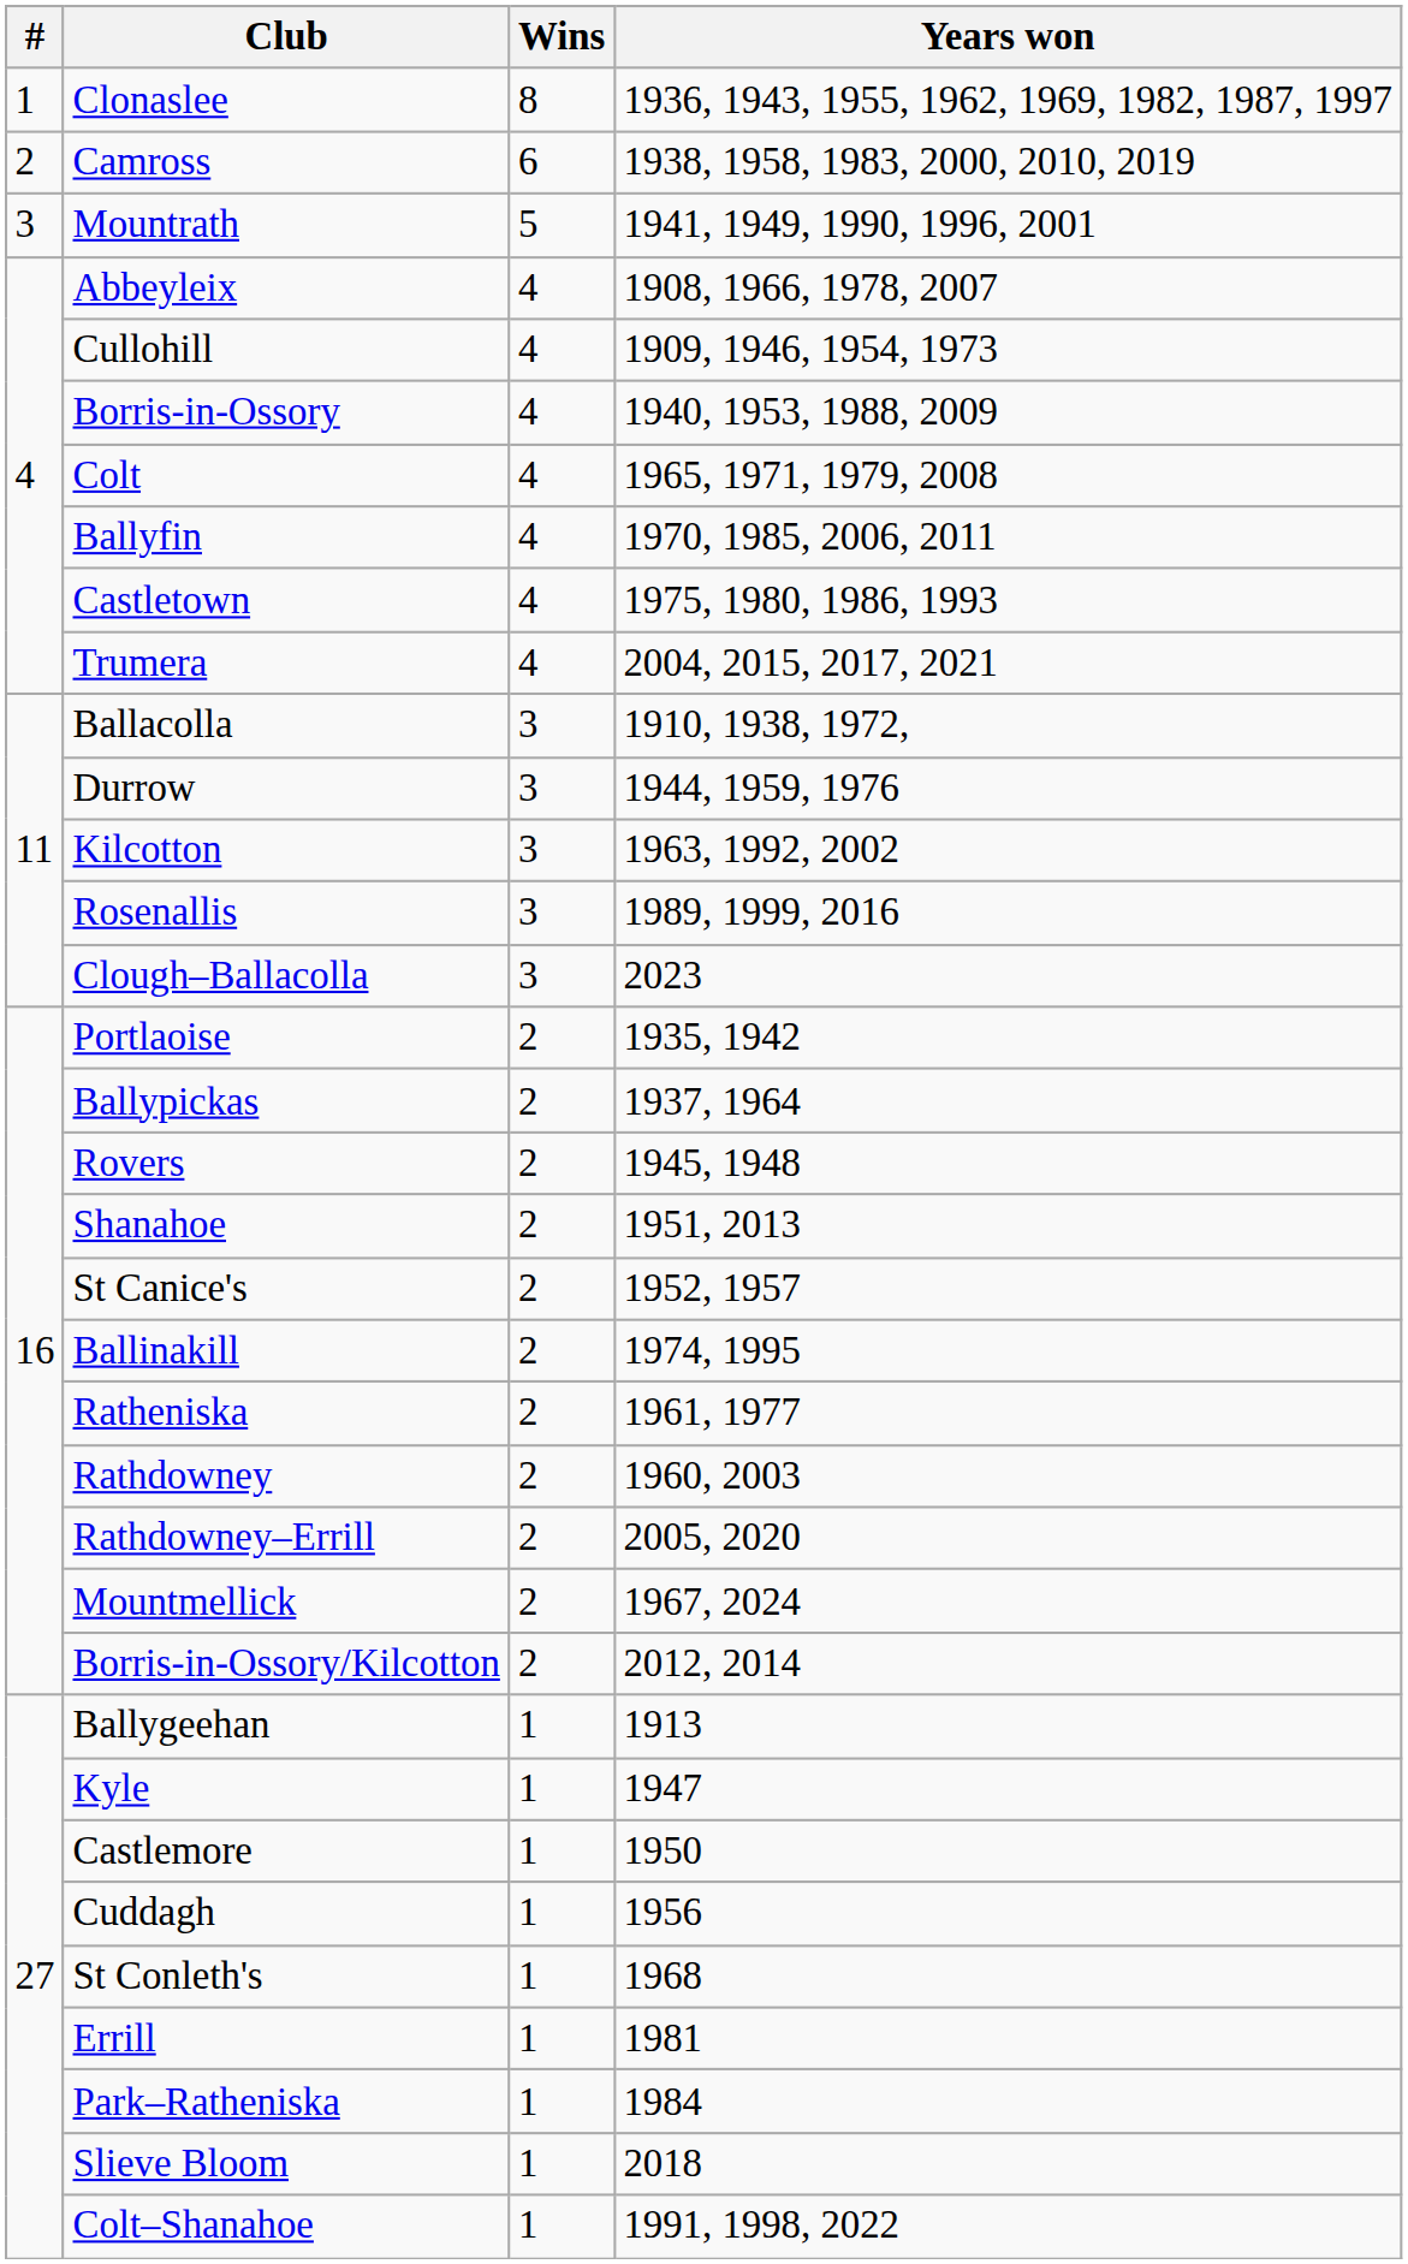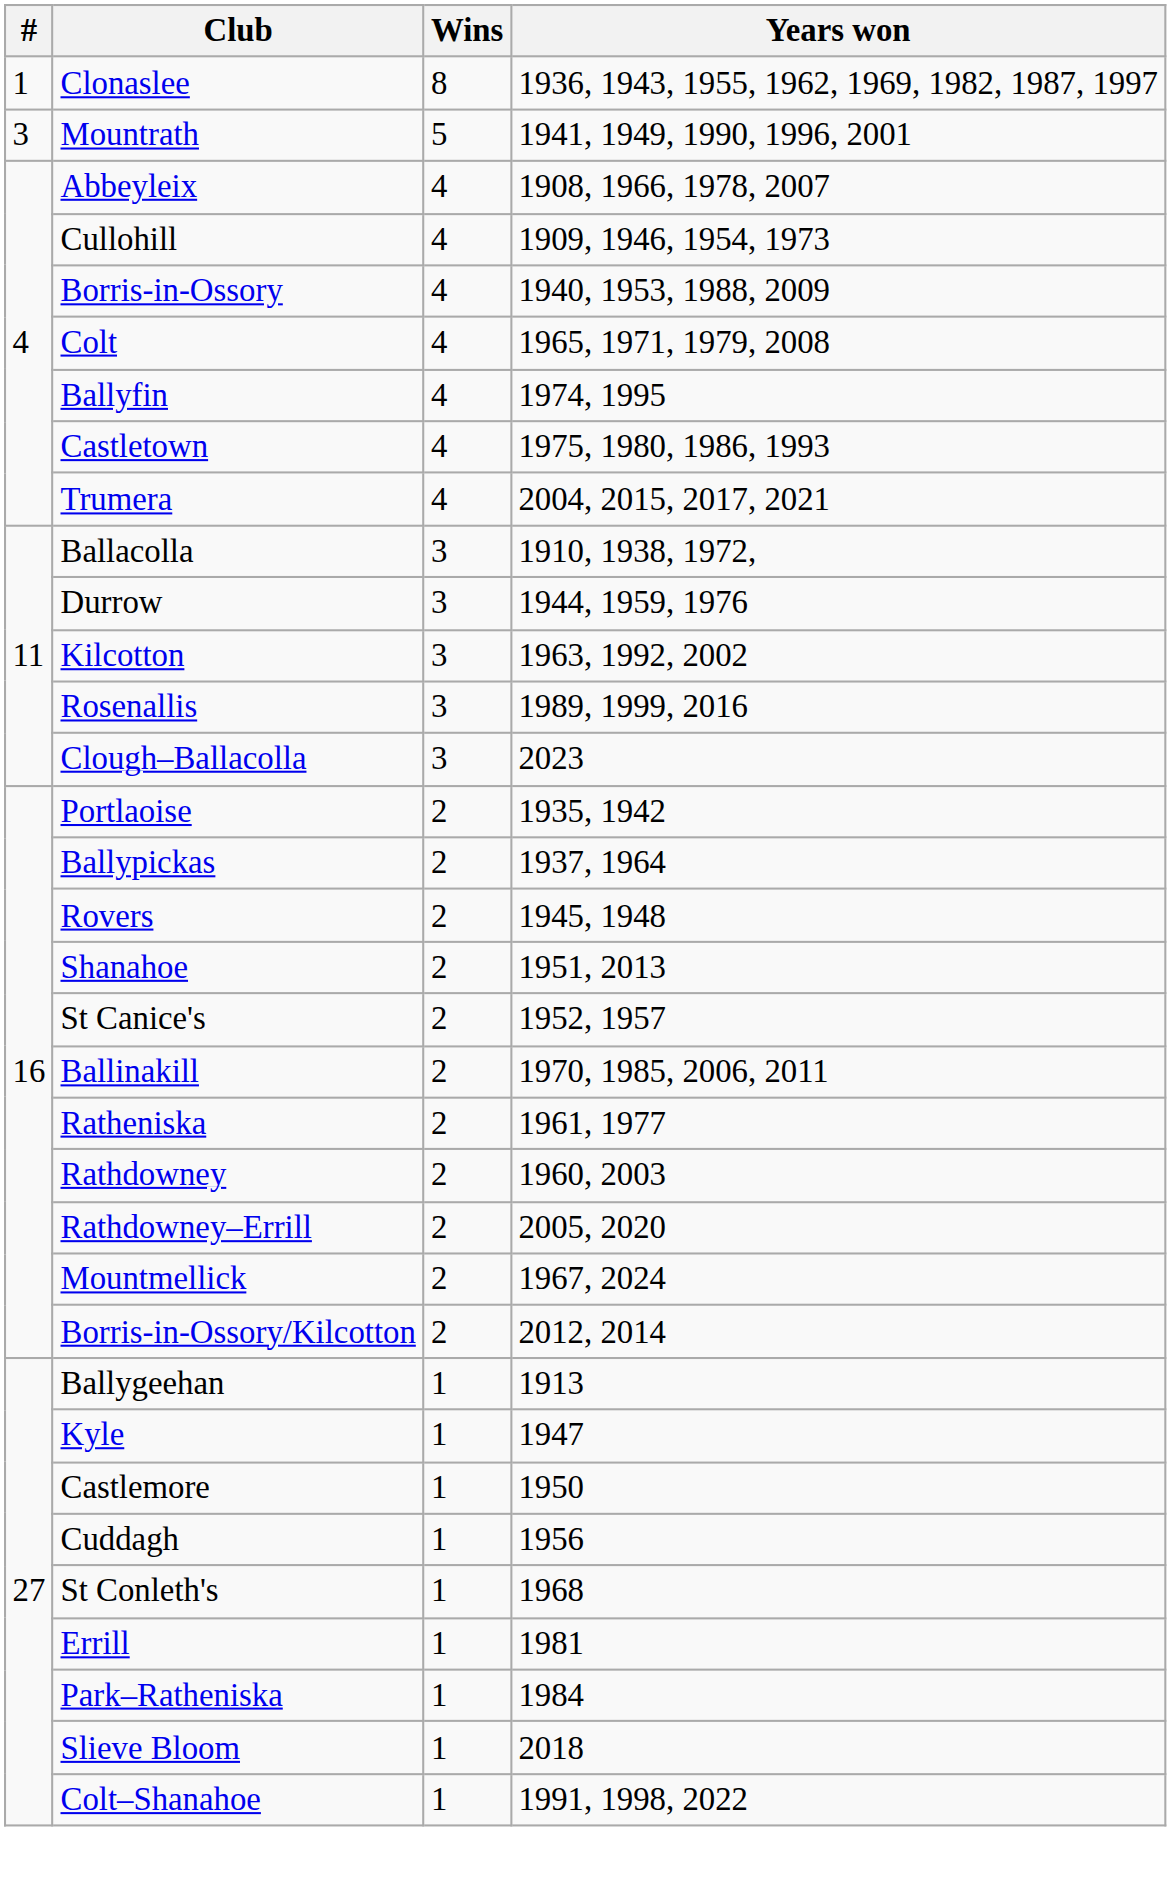 <table class="wikitable sortable">
 <tr>
 <th>#</th>
 <th>Club</th>
 <th>Wins</th>
 <th>Years won</th>
 </tr>
 <tr>
 <td>1</td>
 <td><a href='#'>Clonaslee</a></td>
 <td>8</td>
 <td>1936, 1943, 1955, 1962, 1969, 1982, 1987, 1997</td>
-</tr>
-<tr>
-<td>2</td>
-<td><a href='#'>Camross</a></td>
-<td>6</td>
-<td>1938, 1958, 1983, 2000, 2010, 2019</td>
 </tr>
 <tr>
 <td>3</td>
 <td><a href='#'>Mountrath</a></td>
 <td>5</td>
 <td>1941, 1949, 1990, 1996, 2001</td>
 </tr>
 <tr>
 <td rowspan=7>4</td>
 <td><a href='#'>Abbeyleix</a></td>
 <td>4</td>
 <td>1908, 1966, 1978, 2007</td>
 </tr>
 <tr>
 <td>Cullohill</td>
 <td>4</td>
 <td>1909, 1946, 1954, 1973</td>
 </tr>
 <tr>
 <td><a href='#'>Borris-in-Ossory</a></td>
 <td>4</td>
 <td>1940, 1953, 1988, 2009</td>
 </tr>
 <tr>
 <td><a href='#'>Colt</a></td>
 <td>4</td>
 <td>1965, 1971, 1979, 2008</td>
 </tr>
 <tr>
 <td><a href='#'>Ballyfin</a></td>
 <td>4</td>
-<td>1970, 1985, 2006, 2011</td>
+<td>1974, 1995</td>
 </tr>
 <tr>
 <td><a href='#'>Castletown</a></td>
 <td>4</td>
 <td>1975, 1980, 1986, 1993</td>
 </tr>
 <tr>
 <td><a href='#'>Trumera</a></td>
 <td>4</td>
 <td>2004, 2015, 2017, 2021</td>
 </tr>
 <tr>
 <td rowspan=5>11</td>
 <td>Ballacolla</td>
 <td>3</td>
 <td>1910, 1938, 1972,</td>
 </tr>
 <tr>
 <td>Durrow</td>
 <td>3</td>
 <td>1944, 1959, 1976</td>
 </tr>
 <tr>
 <td><a href='#'>Kilcotton</a></td>
 <td>3</td>
 <td>1963, 1992, 2002</td>
 </tr>
 <tr>
 <td><a href='#'>Rosenallis</a></td>
 <td>3</td>
 <td>1989, 1999, 2016</td>
 </tr>
 <tr>
 <td><a href='#'>Clough–Ballacolla</a></td>
 <td>3</td>
 <td>2023</td>
 </tr>
 <tr>
 <td rowspan="11">16</td>
 <td><a href='#'>Portlaoise</a></td>
 <td>2</td>
 <td>1935, 1942</td>
 </tr>
 <tr>
 <td><a href='#'>Ballypickas</a></td>
 <td>2</td>
 <td>1937, 1964</td>
 </tr>
 <tr>
 <td><a href='#'>Rovers</a></td>
 <td>2</td>
 <td>1945, 1948</td>
 </tr>
 <tr>
 <td><a href='#'>Shanahoe</a></td>
 <td>2</td>
 <td>1951, 2013</td>
 </tr>
 <tr>
 <td>St Canice's</td>
 <td>2</td>
 <td>1952, 1957</td>
 </tr>
 <tr>
 <td><a href='#'>Ballinakill</a></td>
 <td>2</td>
-<td>1974, 1995</td>
+<td>1970, 1985, 2006, 2011</td>
 </tr>
 <tr>
 <td><a href='#'>Ratheniska</a></td>
 <td>2</td>
 <td>1961, 1977</td>
 </tr>
 <tr>
 <td><a href='#'>Rathdowney</a></td>
 <td>2</td>
 <td>1960, 2003</td>
 </tr>
 <tr>
 <td><a href='#'>Rathdowney–Errill</a></td>
 <td>2</td>
 <td>2005, 2020</td>
 </tr>
 <tr>
 <td><a href='#'>Mountmellick</a></td>
 <td>2</td>
 <td>1967, 2024</td>
 </tr>
 <tr>
 <td><a href='#'>Borris-in-Ossory/Kilcotton</a></td>
 <td>2</td>
 <td>2012, 2014</td>
 </tr>
 <tr>
 <td rowspan="9">27</td>
 <td>Ballygeehan</td>
 <td>1</td>
 <td>1913</td>
 </tr>
 <tr>
 <td><a href='#'>Kyle</a></td>
 <td>1</td>
 <td>1947</td>
 </tr>
 <tr>
 <td>Castlemore</td>
 <td>1</td>
 <td>1950</td>
 </tr>
 <tr>
 <td>Cuddagh</td>
 <td>1</td>
 <td>1956</td>
 </tr>
 <tr>
 <td>St Conleth's</td>
 <td>1</td>
 <td>1968</td>
 </tr>
 <tr>
 <td><a href='#'>Errill</a></td>
 <td>1</td>
 <td>1981</td>
 </tr>
 <tr>
 <td><a href='#'>Park–Ratheniska</a></td>
 <td>1</td>
 <td>1984</td>
 </tr>
 <tr>
 <td><a href='#'>Slieve Bloom</a></td>
 <td>1</td>
 <td>2018</td>
 </tr>
 <tr>
 <td><a href='#'>Colt–Shanahoe</a></td>
 <td>1</td>
 <td>1991, 1998, 2022</td>
 </tr>
 </table>
